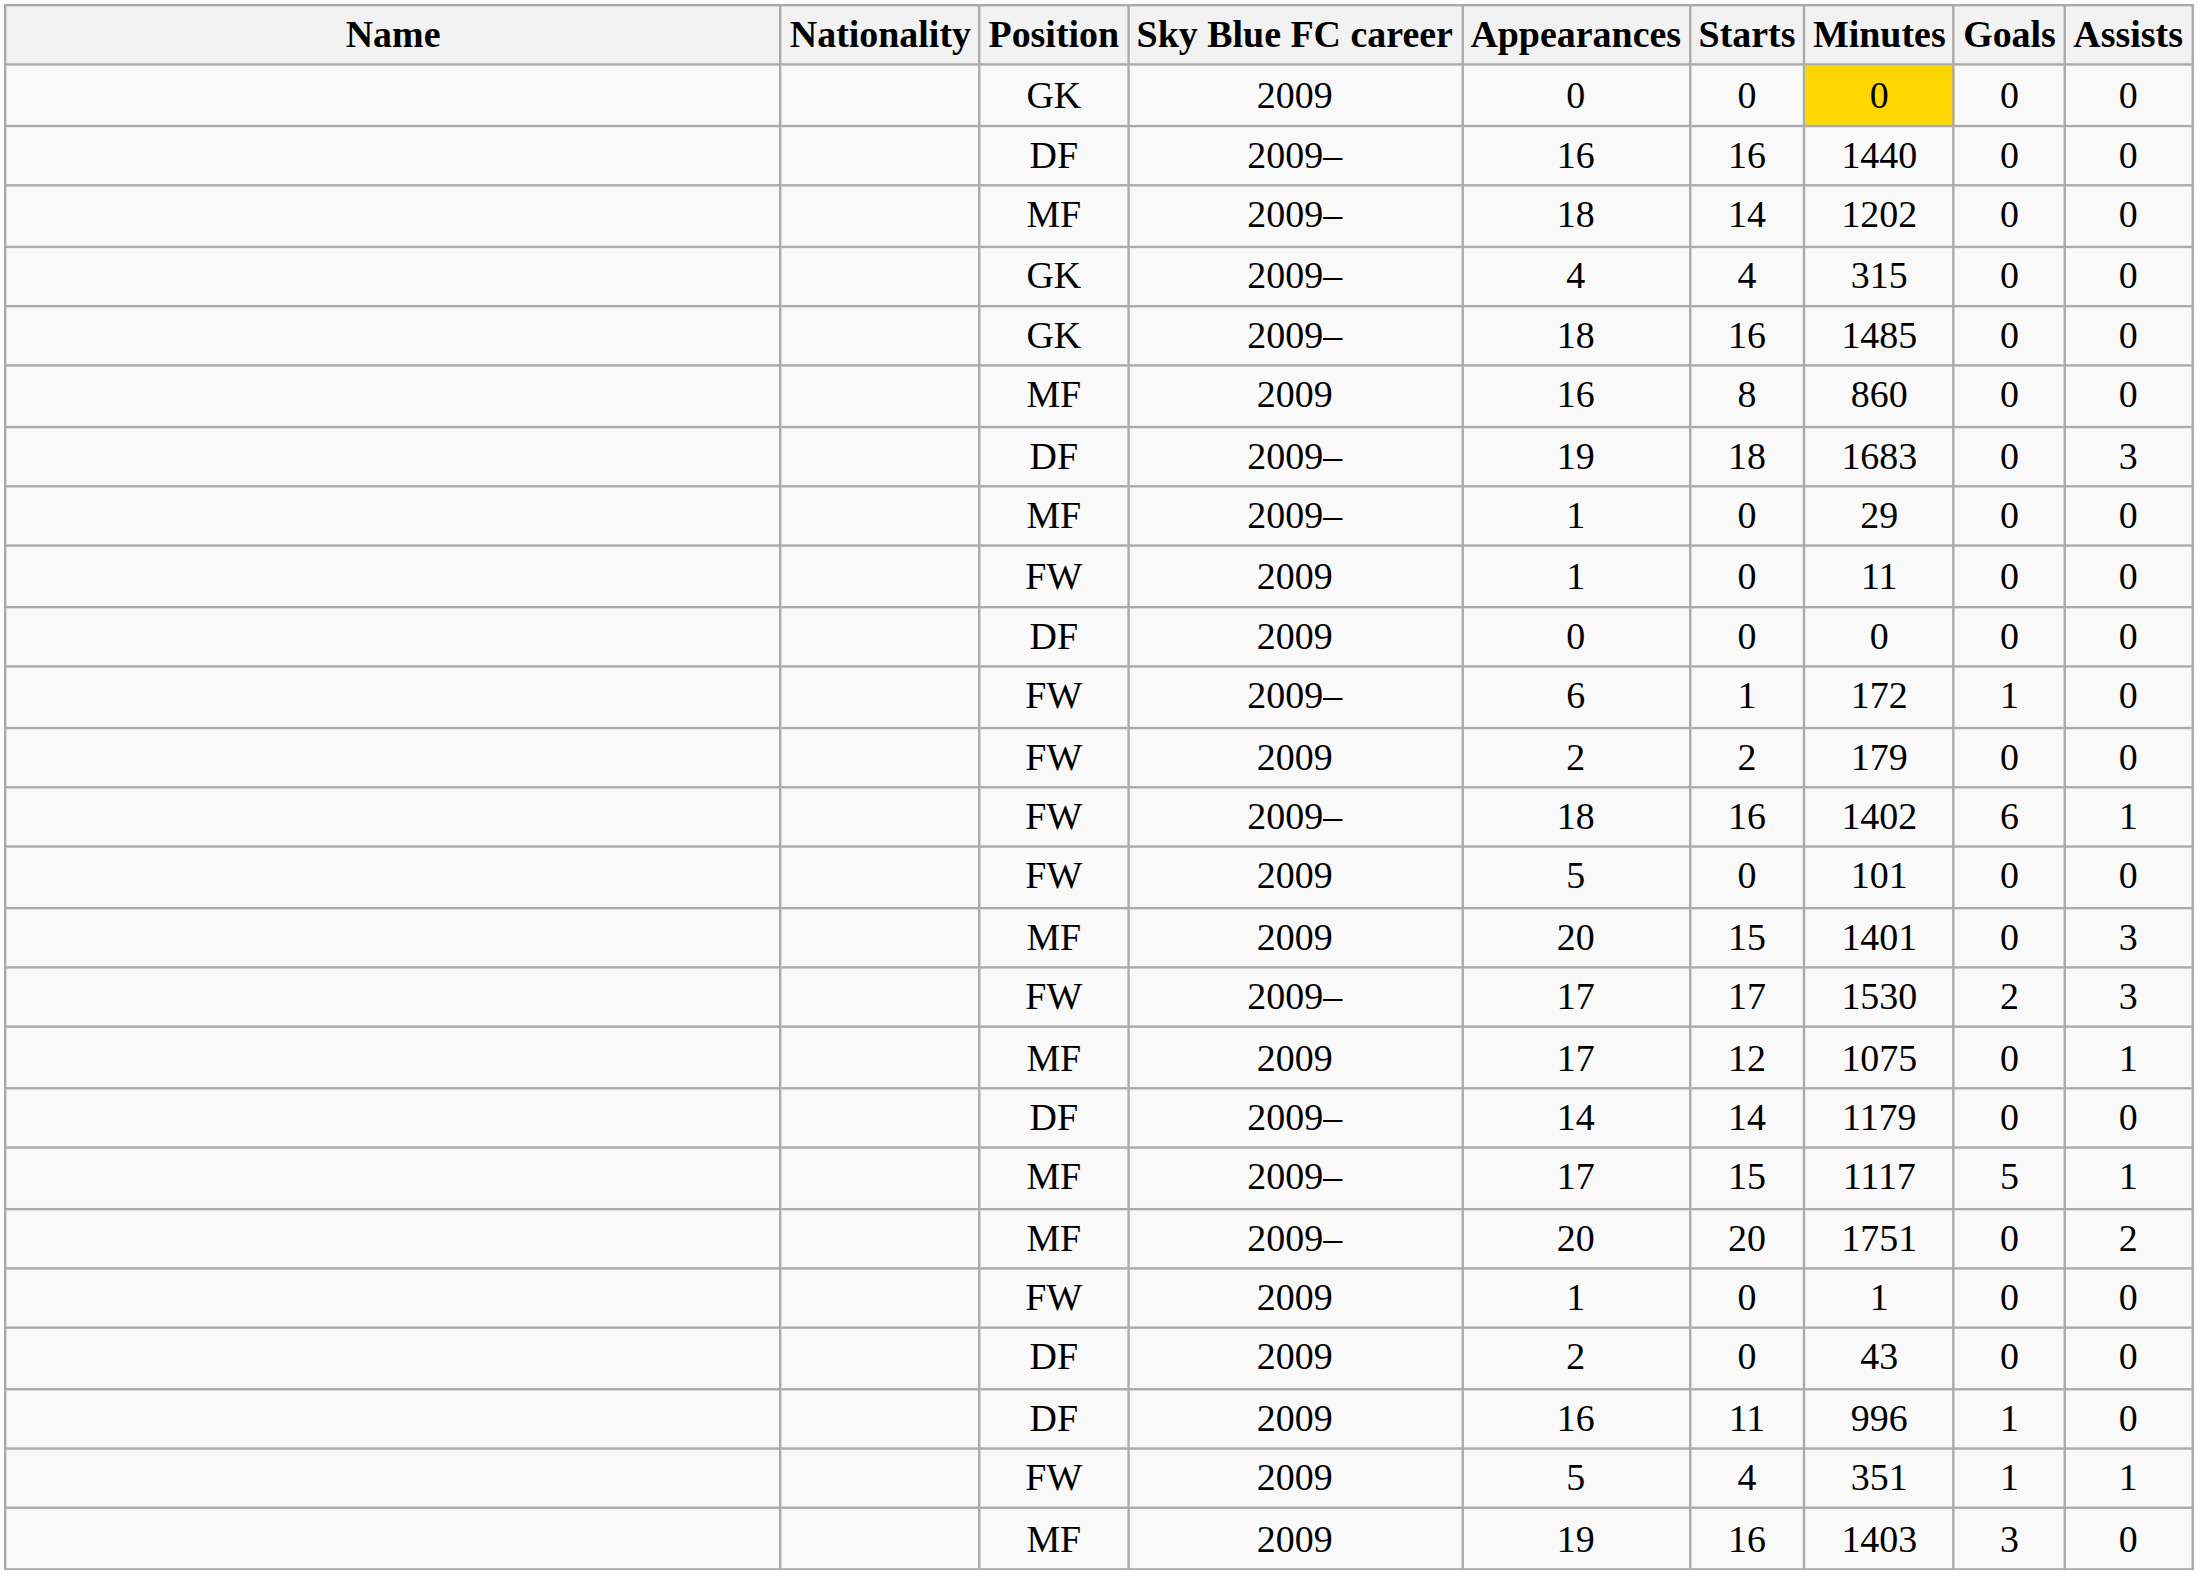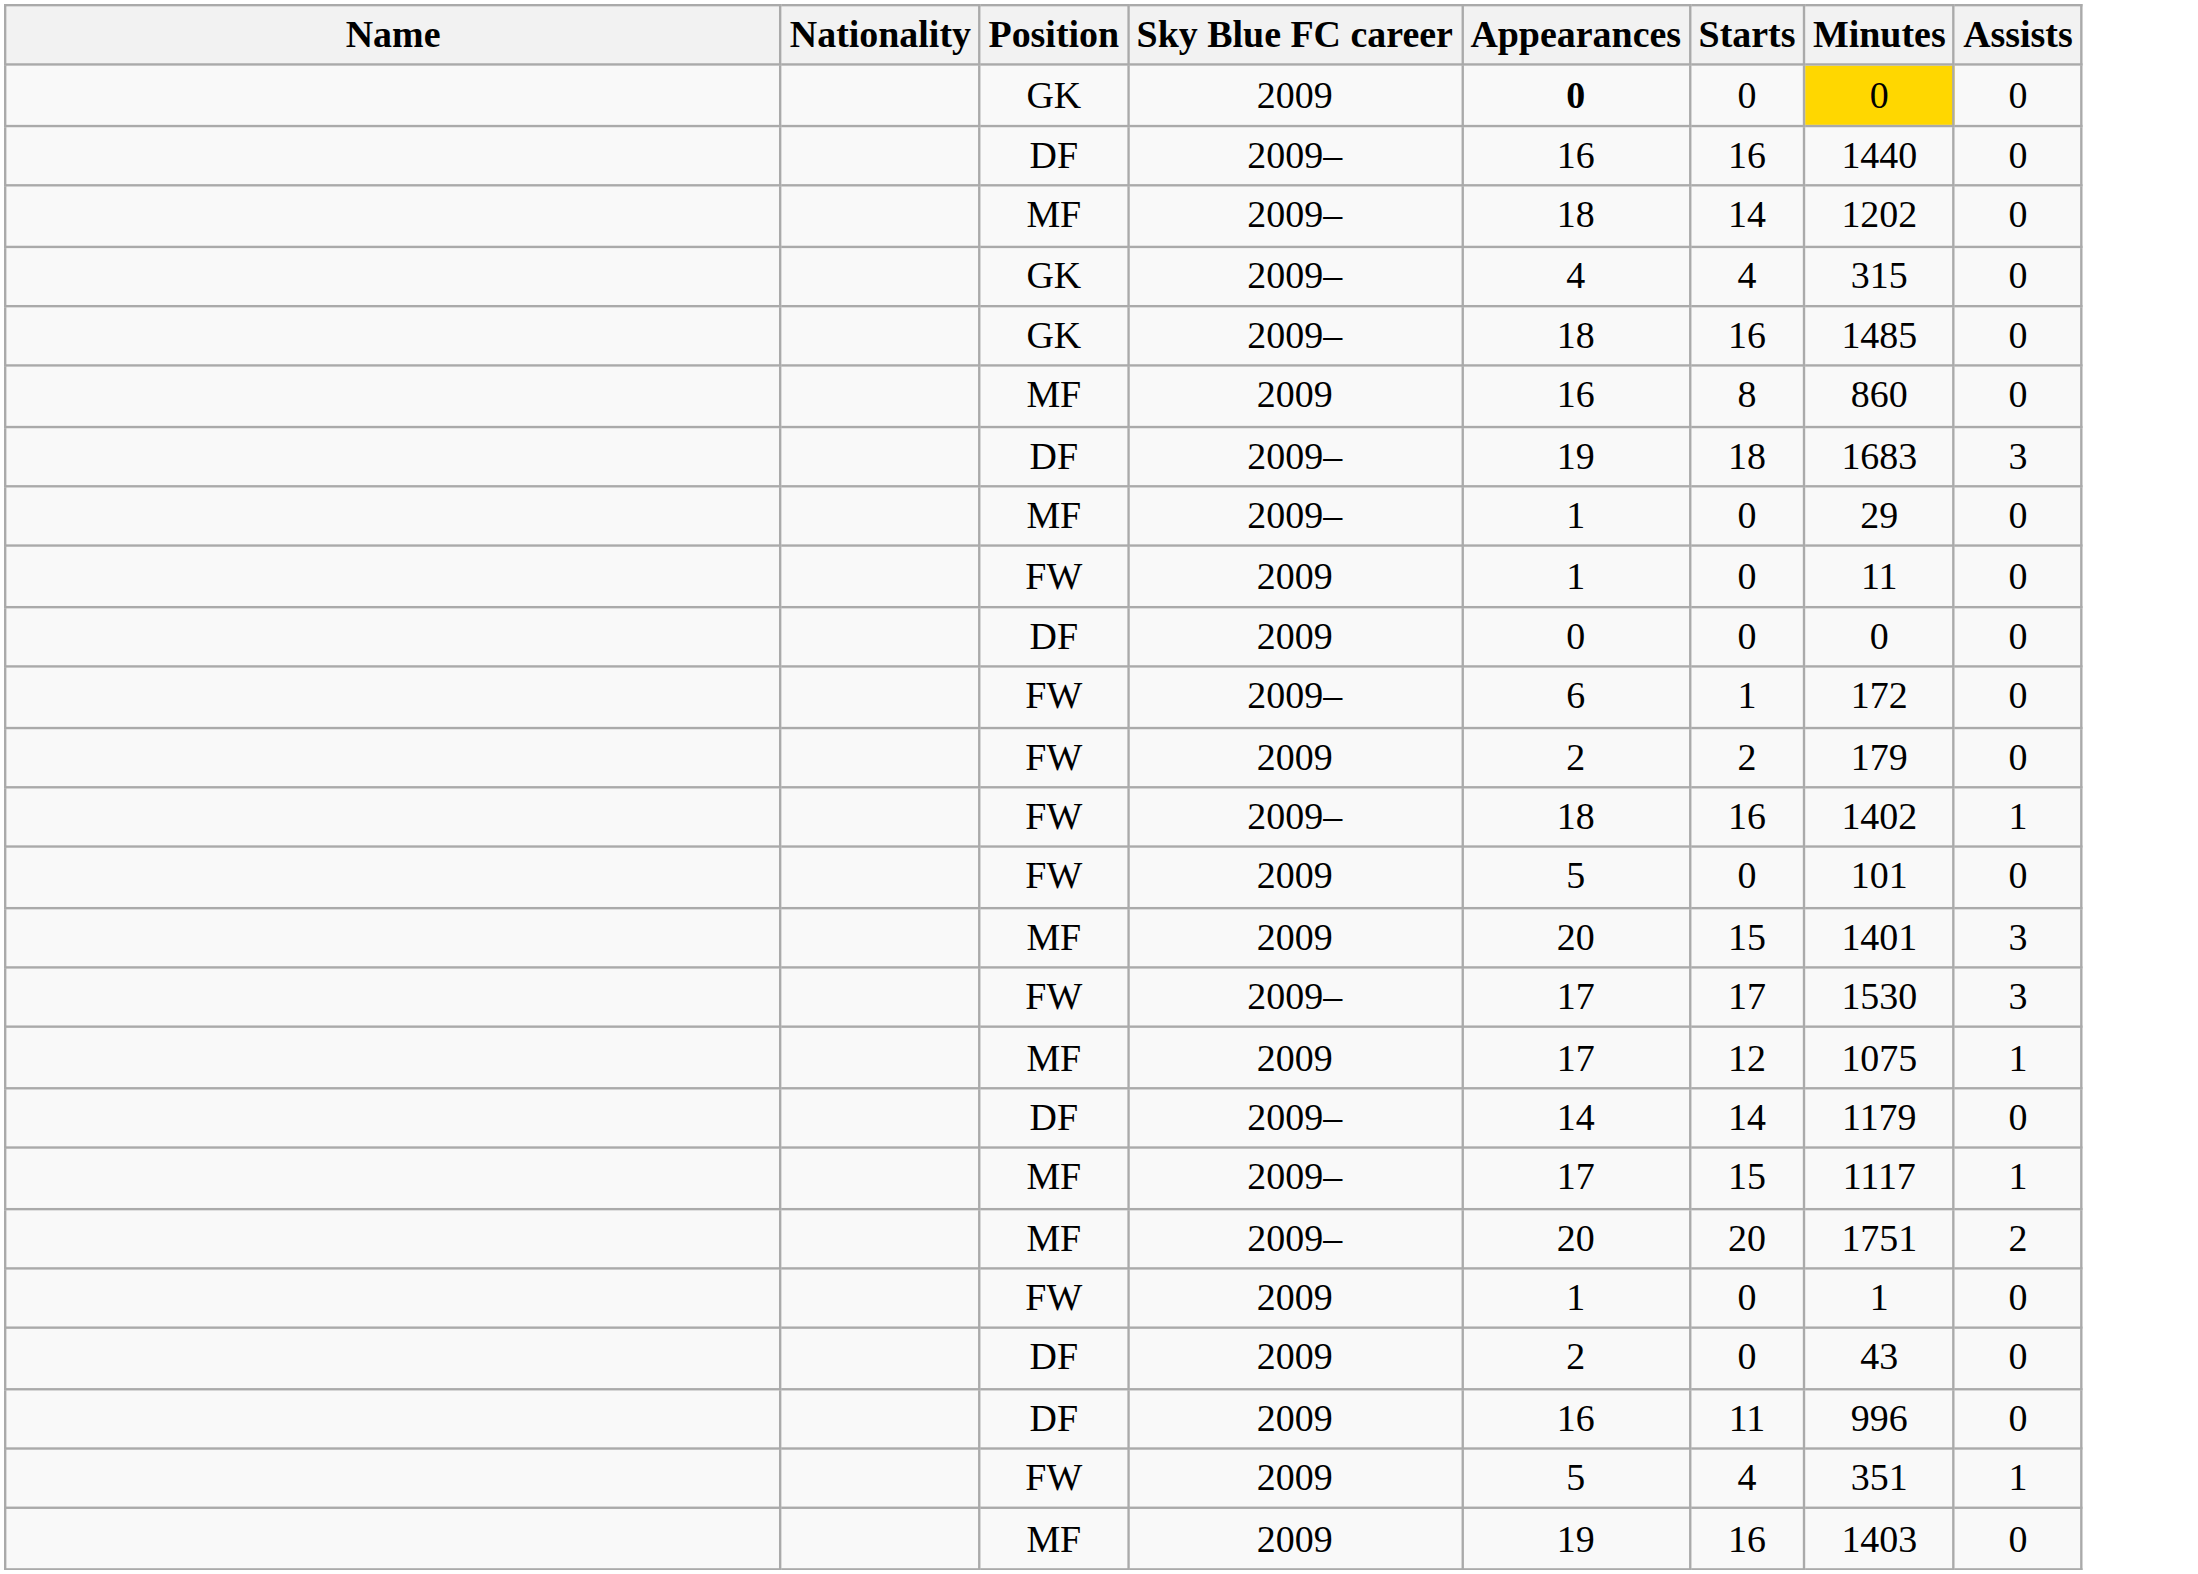 <table class="wikitable sortable" style="text-align: center;">
 <tr>
 <th style="width:20em">Name</th>
 <th>Nationality</th>
 <th>Position</th>
 <th>Sky Blue FC career</th>
 <th>Appearances</th>
 <th>Starts</th>
 <th>Minutes</th>
-<th>Goals</th>
 <th>Assists</th>
 </tr>
 <tr>
 <td align="left"></td>
 <td align="left"></td>
 <td>GK</td>
 <td>2009</td>
-<td>0</td>
+<td><strong>0</strong></td>
 <td>0</td>
 <td style="background: gold;">0</td>
-<td>0</td>
 <td>0</td>
 </tr>
 <tr>
 <td align="left"></td>
 <td align="left"></td>
 <td>DF</td>
 <td>2009–</td>
 <td>16</td>
 <td>16</td>
 <td>1440</td>
 <td>0</td>
-<td>0</td>
 </tr>
 <tr>
 <td align="left"></td>
 <td align="left"></td>
 <td>MF</td>
 <td>2009–</td>
 <td>18</td>
 <td>14</td>
 <td>1202</td>
-<td>0</td>
 <td>0</td>
 </tr>
 <tr>
 <td align="left"></td>
 <td align="left"></td>
 <td>GK</td>
 <td>2009–</td>
 <td>4</td>
 <td>4</td>
 <td>315</td>
 <td>0</td>
-<td>0</td>
 </tr>
 <tr>
 <td align="left"></td>
 <td align="left"></td>
 <td>GK</td>
 <td>2009–</td>
 <td>18</td>
 <td>16</td>
 <td>1485</td>
-<td>0</td>
 <td>0</td>
 </tr>
 <tr>
 <td align="left"></td>
 <td align="left"></td>
 <td>MF</td>
 <td>2009</td>
 <td>16</td>
 <td>8</td>
 <td>860</td>
 <td>0</td>
-<td>0</td>
 </tr>
 <tr>
 <td align="left"></td>
 <td align="left"></td>
 <td>DF</td>
 <td>2009–</td>
 <td>19</td>
 <td>18</td>
 <td>1683</td>
-<td>0</td>
 <td>3</td>
 </tr>
 <tr>
 <td align="left"></td>
 <td align="left"></td>
 <td>MF</td>
 <td>2009–</td>
 <td>1</td>
 <td>0</td>
 <td>29</td>
 <td>0</td>
-<td>0</td>
 </tr>
 <tr>
 <td align="left"></td>
 <td align="left"></td>
 <td>FW</td>
 <td>2009</td>
 <td>1</td>
 <td>0</td>
 <td>11</td>
 <td>0</td>
-<td>0</td>
 </tr>
 <tr>
 <td align="left"></td>
 <td align="left"></td>
 <td>DF</td>
 <td>2009</td>
-<td>0</td>
 <td>0</td>
 <td>0</td>
 <td>0</td>
 <td>0</td>
 </tr>
 <tr>
 <td align="left"></td>
 <td align="left"></td>
 <td>FW</td>
 <td>2009–</td>
 <td>6</td>
 <td>1</td>
 <td>172</td>
-<td>1</td>
 <td>0</td>
 </tr>
 <tr>
 <td align="left"></td>
 <td align="left"></td>
 <td>FW</td>
 <td>2009</td>
 <td>2</td>
 <td>2</td>
 <td>179</td>
 <td>0</td>
-<td>0</td>
 </tr>
 <tr>
 <td align="left"></td>
 <td align="left"></td>
 <td>FW</td>
 <td>2009–</td>
 <td>18</td>
 <td>16</td>
 <td>1402</td>
-<td>6</td>
 <td>1</td>
 </tr>
 <tr>
 <td align="left"></td>
 <td align="left"></td>
 <td>FW</td>
 <td>2009</td>
 <td>5</td>
 <td>0</td>
 <td>101</td>
 <td>0</td>
-<td>0</td>
 </tr>
 <tr>
 <td align="left"></td>
 <td align="left"></td>
 <td>MF</td>
 <td>2009</td>
 <td>20</td>
 <td>15</td>
 <td>1401</td>
-<td>0</td>
 <td>3</td>
 </tr>
 <tr>
 <td align="left"></td>
 <td align="left"></td>
 <td>FW</td>
 <td>2009–</td>
 <td>17</td>
 <td>17</td>
 <td>1530</td>
-<td>2</td>
 <td>3</td>
 </tr>
 <tr>
 <td align="left"></td>
 <td align="left"></td>
 <td>MF</td>
 <td>2009</td>
 <td>17</td>
 <td>12</td>
 <td>1075</td>
-<td>0</td>
 <td>1</td>
 </tr>
 <tr>
 <td align="left"></td>
 <td align="left"></td>
 <td>DF</td>
 <td>2009–</td>
 <td>14</td>
 <td>14</td>
 <td>1179</td>
 <td>0</td>
-<td>0</td>
 </tr>
 <tr>
 <td align="left"></td>
 <td align="left"></td>
 <td>MF</td>
 <td>2009–</td>
 <td>17</td>
 <td>15</td>
 <td>1117</td>
-<td>5</td>
 <td>1</td>
 </tr>
 <tr>
 <td align="left"></td>
 <td align="left"></td>
 <td>MF</td>
 <td>2009–</td>
 <td>20</td>
 <td>20</td>
 <td>1751</td>
-<td>0</td>
 <td>2</td>
 </tr>
 <tr>
 <td align="left"></td>
 <td align="left"></td>
 <td>FW</td>
 <td>2009</td>
 <td>1</td>
 <td>0</td>
 <td>1</td>
 <td>0</td>
-<td>0</td>
 </tr>
 <tr>
 <td align="left"></td>
 <td align="left"></td>
 <td>DF</td>
 <td>2009</td>
 <td>2</td>
 <td>0</td>
 <td>43</td>
 <td>0</td>
-<td>0</td>
 </tr>
 <tr>
 <td align="left"></td>
 <td align="left"></td>
 <td>DF</td>
 <td>2009</td>
 <td>16</td>
 <td>11</td>
 <td>996</td>
-<td>1</td>
 <td>0</td>
 </tr>
 <tr>
 <td align="left"></td>
 <td align="left"></td>
 <td>FW</td>
 <td>2009</td>
 <td>5</td>
 <td>4</td>
 <td>351</td>
 <td>1</td>
-<td>1</td>
 </tr>
 <tr>
 <td align="left"></td>
 <td align="left"></td>
 <td>MF</td>
 <td>2009</td>
 <td>19</td>
 <td>16</td>
 <td>1403</td>
-<td>3</td>
 <td>0</td>
 </tr>
 </table>
